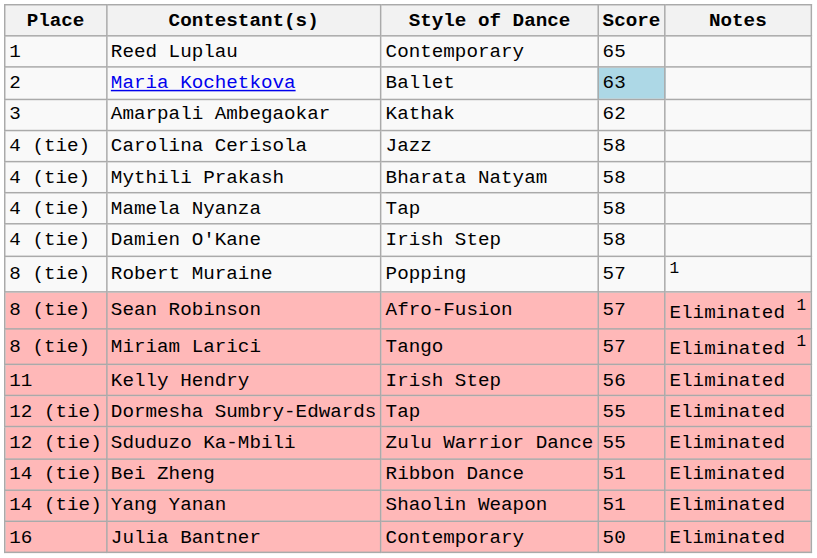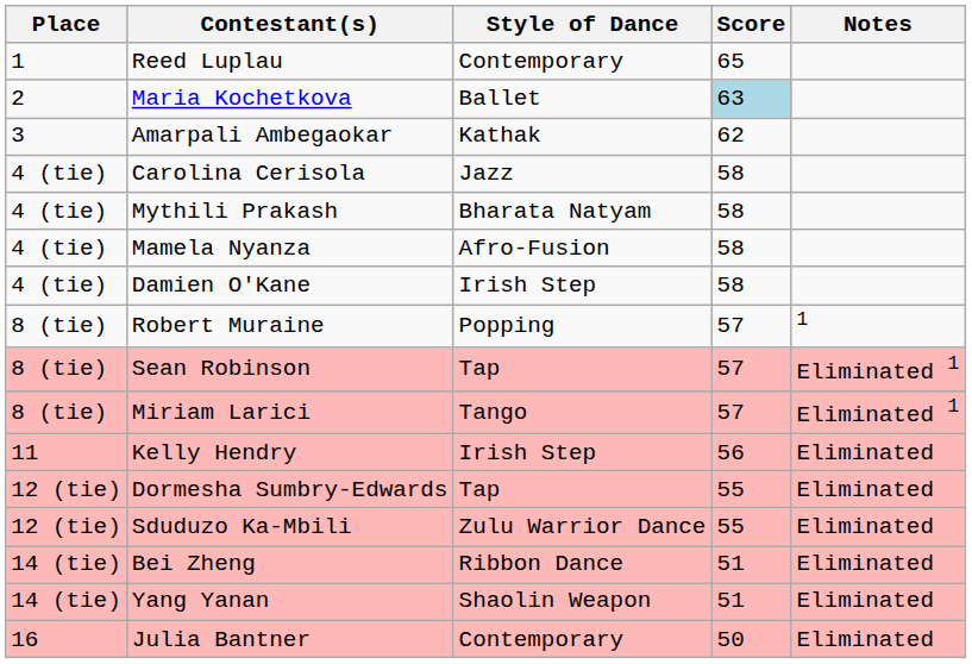 <table class="wikitable sortable" border="1">
 <tr>
 <th>Place</th>
 <th>Contestant(s)</th>
 <th>Style of Dance</th>
 <th>Score</th>
 <th class="unsortable">Notes</th>
 </tr>
 <tr>
 <td>1</td>
 <td> Reed Luplau</td>
 <td>Contemporary</td>
 <td>65</td>
 <td></td>
 </tr>
 <tr>
 <td>2</td>
 <td> <a href='#'>Maria Kochetkova</a></td>
 <td>Ballet</td>
 <td style="background: lightblue;">63</td>
 <td></td>
 </tr>
 <tr>
 <td>3</td>
 <td> Amarpali Ambegaokar</td>
 <td>Kathak</td>
 <td>62</td>
 <td></td>
 </tr>
 <tr>
 <td>4 (tie)</td>
 <td> Carolina Cerisola</td>
 <td>Jazz</td>
 <td>58</td>
 <td></td>
 </tr>
 <tr>
 <td>4 (tie)</td>
 <td> Mythili Prakash</td>
 <td>Bharata Natyam</td>
 <td>58</td>
 <td></td>
 </tr>
 <tr>
 <td>4 (tie)</td>
 <td> Mamela Nyanza</td>
-<td>Tap</td>
+<td>Afro-Fusion</td>
 <td>58</td>
 <td></td>
 </tr>
 <tr>
 <td>4 (tie)</td>
 <td> Damien O'Kane</td>
 <td>Irish Step</td>
 <td>58</td>
 <td></td>
 </tr>
 <tr>
 <td>8 (tie)</td>
 <td> Robert Muraine</td>
 <td>Popping</td>
 <td>57</td>
 <td><sup>1</sup></td>
 </tr>
 <tr bgcolor="#FFB8B8">
 <td>8 (tie)</td>
 <td> Sean Robinson</td>
-<td>Afro-Fusion</td>
+<td>Tap</td>
 <td>57</td>
 <td>Eliminated <sup>1</sup></td>
 </tr>
 <tr bgcolor="#FFB8B8">
 <td>8 (tie)</td>
 <td> Miriam Larici</td>
 <td>Tango</td>
 <td>57</td>
 <td>Eliminated <sup>1</sup></td>
 </tr>
 <tr bgcolor="#FFB8B8">
 <td>11</td>
 <td>  Kelly Hendry</td>
 <td>Irish Step</td>
 <td>56</td>
 <td>Eliminated</td>
 </tr>
 <tr bgcolor="#FFB8B8">
 <td>12 (tie)</td>
 <td> Dormesha Sumbry-Edwards</td>
 <td>Tap</td>
 <td>55</td>
 <td>Eliminated</td>
 </tr>
 <tr bgcolor="#FFB8B8">
 <td>12 (tie)</td>
 <td> Sduduzo Ka-Mbili</td>
 <td>Zulu Warrior Dance</td>
 <td>55</td>
 <td>Eliminated</td>
 </tr>
 <tr bgcolor="#FFB8B8">
 <td>14 (tie)</td>
 <td> Bei Zheng</td>
 <td>Ribbon Dance</td>
 <td>51</td>
 <td>Eliminated</td>
 </tr>
 <tr bgcolor="#FFB8B8">
 <td>14 (tie)</td>
 <td> Yang Yanan</td>
 <td>Shaolin Weapon</td>
 <td>51</td>
 <td>Eliminated</td>
 </tr>
 <tr bgcolor="#FFB8B8">
 <td>16</td>
 <td> Julia Bantner</td>
 <td>Contemporary</td>
 <td>50</td>
 <td>Eliminated</td>
 </tr>
 </table>
